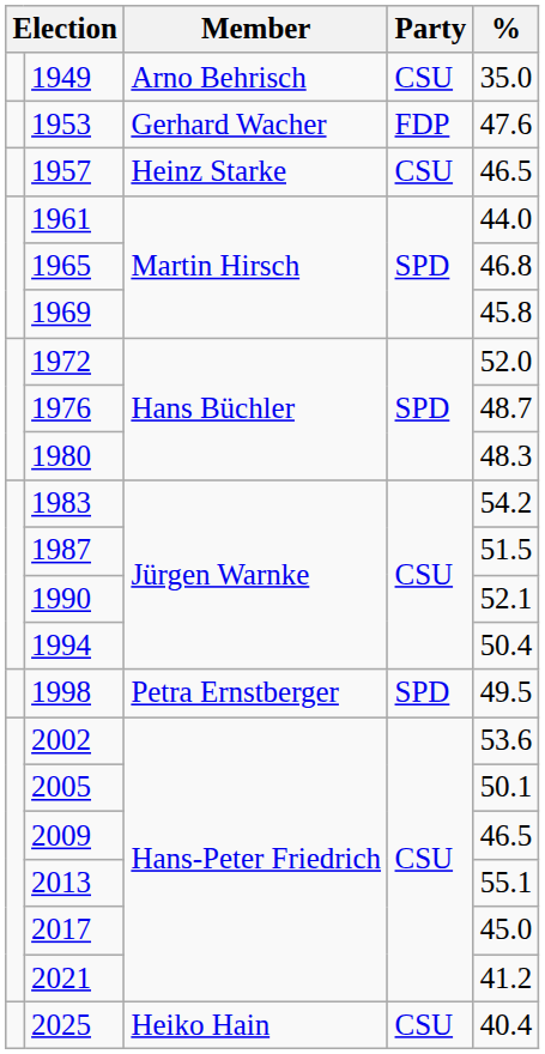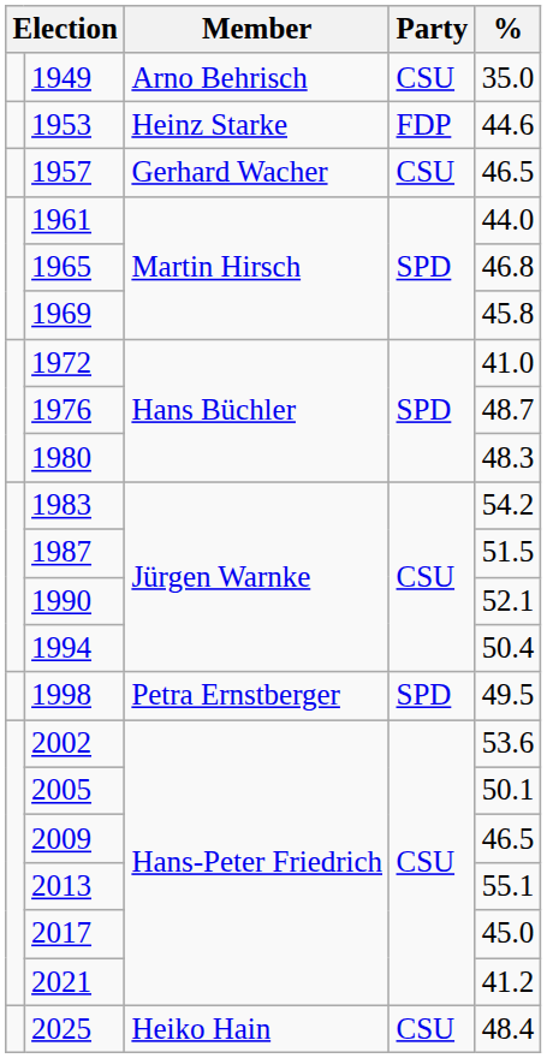 <table class=wikitable>
 <tr>
 <th colspan=2>Election</th>
 <th>Member</th>
 <th>Party</th>
 <th>%</th>
 </tr>
 <tr>
 <td bgcolor=></td>
 <td><a href='#'>1949</a></td>
 <td><a href='#'>Arno Behrisch</a></td>
 <td><a href='#'>CSU</a></td>
 <td align=right>35.0</td>
 </tr>
 <tr>
 <td bgcolor=></td>
 <td><a href='#'>1953</a></td>
-<td><a href='#'>Gerhard Wacher</a></td>
+<td><a href='#'>Heinz Starke</a></td>
 <td><a href='#'>FDP</a></td>
-<td align=right>47.6</td>
+<td align=right>44.6</td>
 </tr>
 <tr>
 <td bgcolor=></td>
 <td><a href='#'>1957</a></td>
-<td><a href='#'>Heinz Starke</a></td>
+<td><a href='#'>Gerhard Wacher</a></td>
 <td><a href='#'>CSU</a></td>
 <td align=right>46.5</td>
 </tr>
 <tr>
 <td rowspan=3 bgcolor=></td>
 <td><a href='#'>1961</a></td>
 <td rowspan=3><a href='#'>Martin Hirsch</a></td>
 <td rowspan=3><a href='#'>SPD</a></td>
 <td align=right>44.0</td>
 </tr>
 <tr>
 <td><a href='#'>1965</a></td>
 <td align=right>46.8</td>
 </tr>
 <tr>
 <td><a href='#'>1969</a></td>
 <td align=right>45.8</td>
 </tr>
 <tr>
 <td rowspan=3 bgcolor=></td>
 <td><a href='#'>1972</a></td>
 <td rowspan=3><a href='#'>Hans Büchler</a></td>
 <td rowspan=3><a href='#'>SPD</a></td>
-<td align=right>52.0</td>
+<td align=right>41.0</td>
 </tr>
 <tr>
 <td><a href='#'>1976</a></td>
 <td align=right>48.7</td>
 </tr>
 <tr>
 <td><a href='#'>1980</a></td>
 <td align=right>48.3</td>
 </tr>
 <tr>
 <td rowspan=4 bgcolor=></td>
 <td><a href='#'>1983</a></td>
 <td rowspan=4><a href='#'>Jürgen Warnke</a></td>
 <td rowspan=4><a href='#'>CSU</a></td>
 <td align=right>54.2</td>
 </tr>
 <tr>
 <td><a href='#'>1987</a></td>
 <td align=right>51.5</td>
 </tr>
 <tr>
 <td><a href='#'>1990</a></td>
 <td align=right>52.1</td>
 </tr>
 <tr>
 <td><a href='#'>1994</a></td>
 <td align=right>50.4</td>
 </tr>
 <tr>
 <td bgcolor=></td>
 <td><a href='#'>1998</a></td>
 <td><a href='#'>Petra Ernstberger</a></td>
 <td><a href='#'>SPD</a></td>
 <td align=right>49.5</td>
 </tr>
 <tr>
 <td rowspan=6 bgcolor=></td>
 <td><a href='#'>2002</a></td>
 <td rowspan=6><a href='#'>Hans-Peter Friedrich</a></td>
 <td rowspan=6><a href='#'>CSU</a></td>
 <td align=right>53.6</td>
 </tr>
 <tr>
 <td><a href='#'>2005</a></td>
 <td align=right>50.1</td>
 </tr>
 <tr>
 <td><a href='#'>2009</a></td>
 <td align=right>46.5</td>
 </tr>
 <tr>
 <td><a href='#'>2013</a></td>
 <td align=right>55.1</td>
 </tr>
 <tr>
 <td><a href='#'>2017</a></td>
 <td align=right>45.0</td>
 </tr>
 <tr>
 <td><a href='#'>2021</a></td>
 <td align=right>41.2</td>
 </tr>
 <tr>
 <td bgcolor=></td>
 <td><a href='#'>2025</a></td>
 <td><a href='#'>Heiko Hain</a></td>
 <td><a href='#'>CSU</a></td>
-<td align=right>40.4</td>
+<td align=right>48.4</td>
 </tr>
 </table>
